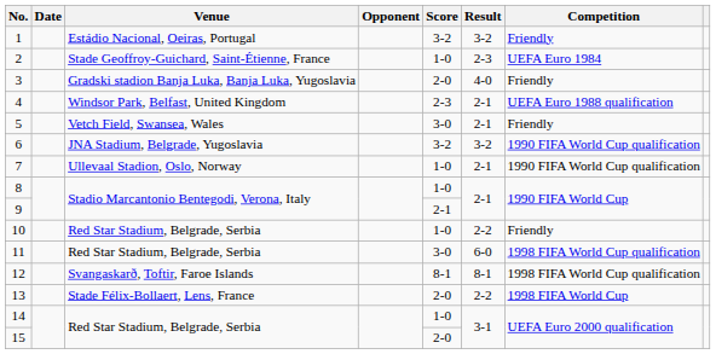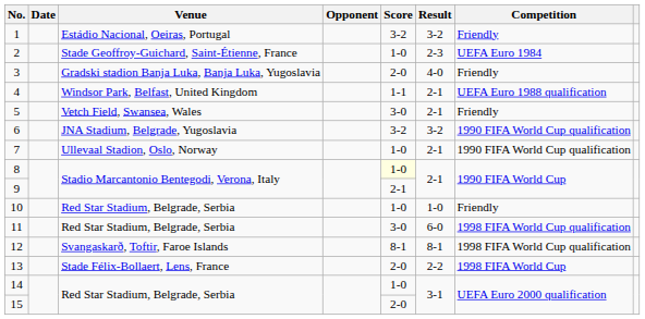 <table class="wikitable sortable">
 <tr>
 <th scope="col">No.</th>
 <th scope="col">Date</th>
 <th scope="col">Venue</th>
 <th scope="col">Opponent</th>
 <th scope="col">Score</th>
 <th scope="col">Result</th>
 <th scope="col">Competition</th>
 <th scope="col" class="unsortable"></th>
 </tr>
 <tr>
 <td style="text-align:center">1</td>
 <td></td>
 <td><a href='#'>Estádio Nacional</a>, <a href='#'>Oeiras</a>, Portugal</td>
 <td></td>
 <td style="text-align:center">3-2</td>
 <td style="text-align:center">3-2</td>
 <td><a href='#'>Friendly</a></td>
 <td></td>
 </tr>
 <tr>
 <td style="text-align:center">2</td>
 <td></td>
 <td><a href='#'>Stade Geoffroy-Guichard</a>, <a href='#'>Saint-Étienne</a>, France</td>
 <td></td>
 <td style="text-align:center">1-0</td>
 <td style="text-align:center">2-3</td>
 <td><a href='#'>UEFA Euro 1984</a></td>
 <td></td>
 </tr>
 <tr>
 <td style="text-align:center">3</td>
 <td></td>
 <td><a href='#'>Gradski stadion Banja Luka</a>, <a href='#'>Banja Luka</a>, Yugoslavia</td>
 <td></td>
 <td style="text-align:center">2-0</td>
 <td style="text-align:center">4-0</td>
 <td>Friendly</td>
 <td></td>
 </tr>
 <tr>
 <td style="text-align:center">4</td>
 <td></td>
 <td><a href='#'>Windsor Park</a>, <a href='#'>Belfast</a>, United Kingdom</td>
 <td></td>
-<td style="text-align:center">2-3</td>
+<td style="text-align:center">1-1</td>
 <td style="text-align:center">2-1</td>
 <td><a href='#'>UEFA Euro 1988 qualification</a></td>
 <td></td>
 </tr>
 <tr>
 <td style="text-align:center">5</td>
 <td></td>
 <td><a href='#'>Vetch Field</a>, <a href='#'>Swansea</a>, Wales</td>
 <td></td>
 <td style="text-align:center">3-0</td>
 <td style="text-align:center">2-1</td>
 <td>Friendly</td>
 <td></td>
 </tr>
 <tr>
 <td style="text-align:center">6</td>
 <td></td>
 <td><a href='#'>JNA Stadium</a>, <a href='#'>Belgrade</a>, Yugoslavia</td>
 <td></td>
 <td style="text-align:center">3-2</td>
 <td style="text-align:center">3-2</td>
 <td><a href='#'>1990 FIFA World Cup qualification</a></td>
 <td></td>
 </tr>
 <tr>
 <td style="text-align:center">7</td>
 <td></td>
 <td><a href='#'>Ullevaal Stadion</a>, <a href='#'>Oslo</a>, Norway</td>
 <td></td>
 <td style="text-align:center">1-0</td>
 <td style="text-align:center">2-1</td>
 <td>1990 FIFA World Cup qualification</td>
 <td></td>
 </tr>
 <tr>
 <td style="text-align:center">8</td>
 <td rowspan="2"></td>
 <td rowspan="2"><a href='#'>Stadio Marcantonio Bentegodi</a>, <a href='#'>Verona</a>, Italy</td>
 <td rowspan="2"></td>
-<td style="text-align:center">1-0</td>
+<td style="background: lightyellow; text-align:center">1-0</td>
 <td rowspan="2" style="text-align:center">2-1</td>
 <td rowspan="2"><a href='#'>1990 FIFA World Cup</a></td>
 <td rowspan="2"></td>
 </tr>
 <tr>
 <td style="text-align:center">9</td>
 <td style="text-align:center">2-1</td>
 </tr>
 <tr>
 <td style="text-align:center">10</td>
 <td></td>
 <td><a href='#'>Red Star Stadium</a>, Belgrade, Serbia</td>
 <td></td>
 <td style="text-align:center">1-0</td>
-<td style="text-align:center">2-2</td>
+<td style="text-align:center">1-0</td>
 <td>Friendly</td>
 <td></td>
 </tr>
 <tr>
 <td style="text-align:center">11</td>
 <td></td>
 <td>Red Star Stadium, Belgrade, Serbia</td>
 <td></td>
 <td style="text-align:center">3-0</td>
 <td style="text-align:center">6-0</td>
 <td><a href='#'>1998 FIFA World Cup qualification</a></td>
 <td></td>
 </tr>
 <tr>
 <td style="text-align:center">12</td>
 <td></td>
 <td><a href='#'>Svangaskarð</a>, <a href='#'>Toftir</a>, Faroe Islands</td>
 <td></td>
 <td style="text-align:center">8-1</td>
 <td style="text-align:center">8-1</td>
 <td>1998 FIFA World Cup qualification</td>
 <td></td>
 </tr>
 <tr>
 <td style="text-align:center">13</td>
 <td></td>
 <td><a href='#'>Stade Félix-Bollaert</a>, <a href='#'>Lens</a>, France</td>
 <td></td>
 <td style="text-align:center">2-0</td>
 <td style="text-align:center">2-2</td>
 <td><a href='#'>1998 FIFA World Cup</a></td>
 <td></td>
 </tr>
 <tr>
 <td style="text-align:center">14</td>
 <td rowspan="2"></td>
 <td rowspan="2">Red Star Stadium, Belgrade, Serbia</td>
 <td rowspan="2"></td>
 <td style="text-align:center">1-0</td>
 <td rowspan="2" style="text-align:center">3-1</td>
 <td rowspan="2"><a href='#'>UEFA Euro 2000 qualification</a></td>
 <td rowspan="2"></td>
 </tr>
 <tr>
 <td style="text-align:center">15</td>
 <td style="text-align:center">2-0</td>
 </tr>
 </table>
